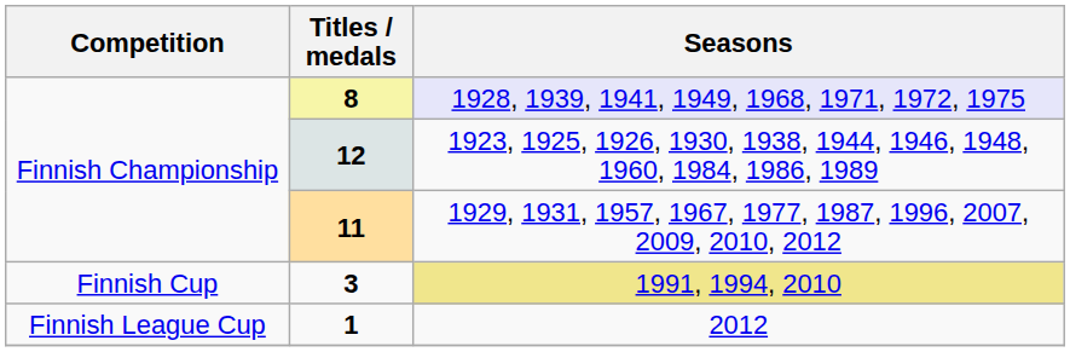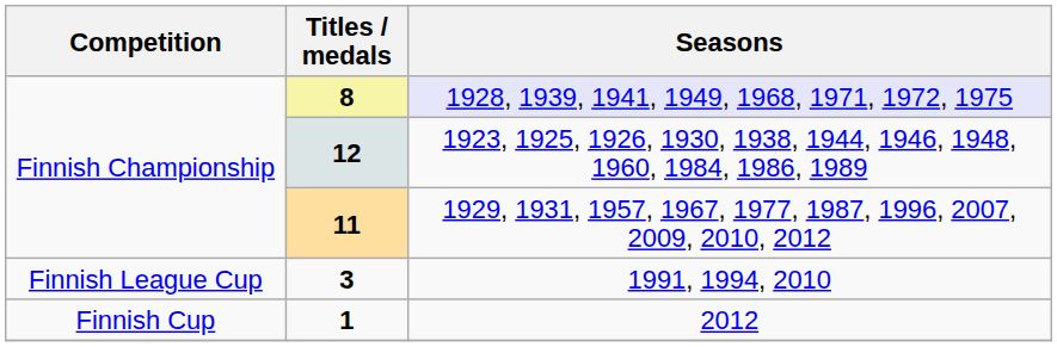 <table class="wikitable plainrowheaders" style="font-size:95%; text-align:center;">
 <tr>
 <th style="width: 5%;">Competition</th>
 <th style="width: 1%;">Titles /<br>medals</th>
 <th style="width: 21%;">Seasons</th>
 </tr>
 <tr>
 <td rowspan="3"><a href='#'>Finnish Championship</a></td>
 <td bgcolor=#F7F6A8><strong>8</strong></td>
 <td style="background: lavender;"><a href='#'>1928</a>, <a href='#'>1939</a>, <a href='#'>1941</a>, <a href='#'>1949</a>, <a href='#'>1968</a>, <a href='#'>1971</a>, <a href='#'>1972</a>, <a href='#'>1975</a></td>
 </tr>
 <tr>
 <td bgcolor=#DCE5E5><strong>12</strong></td>
 <td><a href='#'>1923</a>, <a href='#'>1925</a>, <a href='#'>1926</a>, <a href='#'>1930</a>, <a href='#'>1938</a>, <a href='#'>1944</a>, <a href='#'>1946</a>, <a href='#'>1948</a>, <a href='#'>1960</a>, <a href='#'>1984</a>, <a href='#'>1986</a>, <a href='#'>1989</a></td>
 </tr>
 <tr>
 <td bgcolor=#FFDF9F><strong>11</strong></td>
 <td><a href='#'>1929</a>, <a href='#'>1931</a>, <a href='#'>1957</a>, <a href='#'>1967</a>, <a href='#'>1977</a>, <a href='#'>1987</a>, <a href='#'>1996</a>, <a href='#'>2007</a>, <a href='#'>2009</a>, <a href='#'>2010</a>, <a href='#'>2012</a></td>
 </tr>
 <tr>
-<td><a href='#'>Finnish Cup</a></td>
+<td><a href='#'>Finnish League Cup</a></td>
 <td align="center"><strong>3</strong></td>
-<td style="background: khaki;"><a href='#'>1991</a>, <a href='#'>1994</a>, <a href='#'>2010</a></td>
+<td><a href='#'>1991</a>, <a href='#'>1994</a>, <a href='#'>2010</a></td>
 </tr>
 <tr>
-<td><a href='#'>Finnish League Cup</a></td>
+<td><a href='#'>Finnish Cup</a></td>
 <td align="center"><strong>1</strong></td>
 <td><a href='#'>2012</a></td>
 </tr>
 <tr>
 </tr>
 </table>
